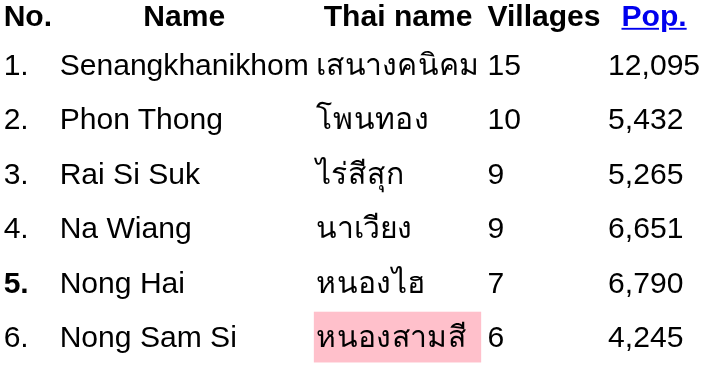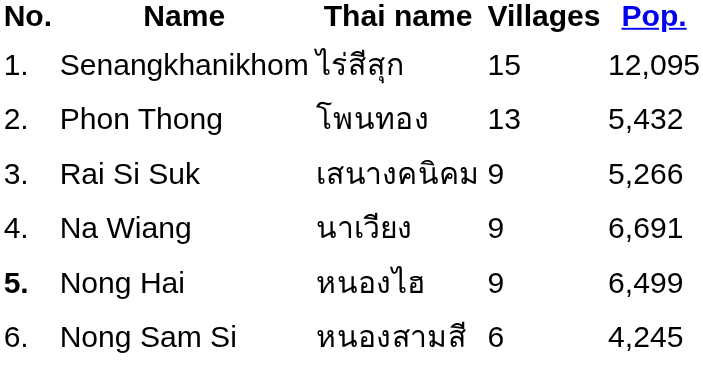 <table>
 <tr>
 <th>No.</th>
 <th>Name</th>
 <th>Thai name</th>
 <th>Villages</th>
 <th><a href='#'>Pop.</a></th>
 </tr>
 <tr>
 <td>1.</td>
 <td>Senangkhanikhom</td>
-<td>เสนางคนิคม</td>
+<td>ไร่สีสุก</td>
 <td>15</td>
 <td>12,095</td>
 <td></td>
 </tr>
 <tr>
 <td>2.</td>
 <td>Phon Thong</td>
 <td>โพนทอง</td>
-<td>10</td>
+<td>13</td>
 <td>5,432</td>
 <td></td>
 </tr>
 <tr>
 <td>3.</td>
 <td>Rai Si Suk</td>
-<td>ไร่สีสุก</td>
+<td>เสนางคนิคม</td>
 <td>9</td>
-<td>5,265</td>
+<td>5,266</td>
 <td></td>
 </tr>
 <tr>
 <td>4.</td>
 <td>Na Wiang</td>
 <td>นาเวียง</td>
 <td>9</td>
-<td>6,651</td>
+<td>6,691</td>
 <td></td>
 </tr>
 <tr>
 <td><strong>5.</strong></td>
 <td>Nong Hai</td>
 <td>หนองไฮ</td>
-<td>7</td>
-<td>6,790</td>
+<td>9</td>
+<td>6,499</td>
 <td></td>
 </tr>
 <tr>
 <td>6.</td>
 <td>Nong Sam Si</td>
-<td style="background: pink;">หนองสามสี</td>
+<td>หนองสามสี</td>
 <td>6</td>
 <td>4,245</td>
 <td></td>
 </tr>
 </table>
